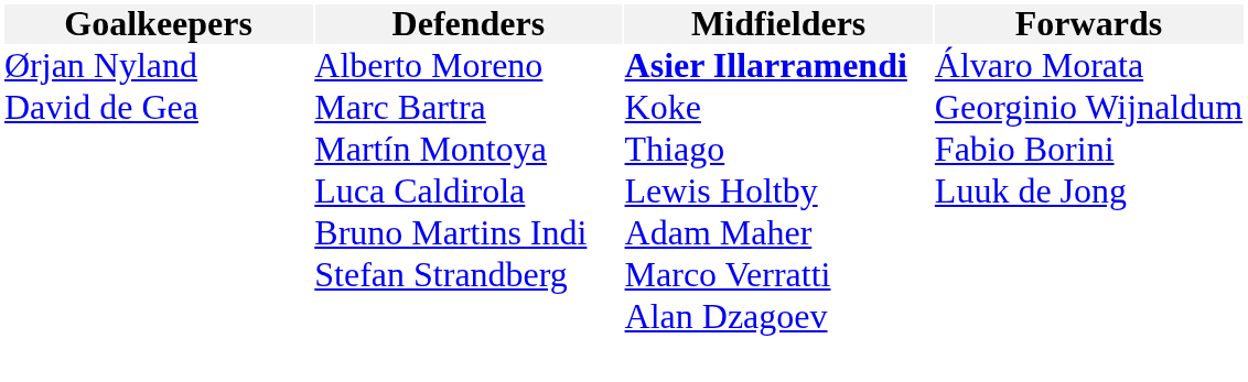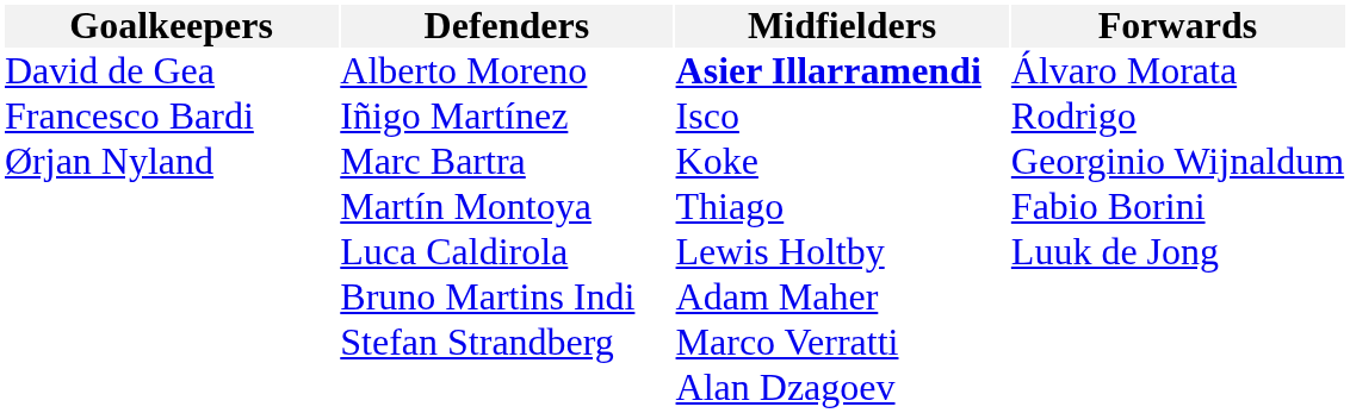 <table cellpadding=0 cellspacing=1 border=0>
 <tr style="text-align:center; background:#f2f2f2;">
 <td style="width:25%;"><strong>Goalkeepers</strong></td>
 <td style="width:25%;"><strong>Defenders</strong></td>
 <td style="width:25%;"><strong>Midfielders</strong></td>
 <td style="width:25%;"><strong>Forwards</strong></td>
 </tr>
 <tr>
-<td> <a href='#'>Ørjan Nyland</a></td>
+<td> <a href='#'>David de Gea</a></td>
 <td> <a href='#'>Alberto Moreno</a></td>
 <td><strong> <a href='#'>Asier Illarramendi</a></strong></td>
 <td> <a href='#'>Álvaro Morata</a></td>
 </tr>
 <tr>
-<td> <a href='#'>David de Gea</a></td>
+<td> <a href='#'>Francesco Bardi</a></td>
+<td> <a href='#'>Iñigo Martínez</a></td>
+<td> <a href='#'>Isco</a></td>
+<td> <a href='#'>Rodrigo</a></td>
+</tr>
+<tr>
+<td> <a href='#'>Ørjan Nyland</a></td>
 <td> <a href='#'>Marc Bartra</a></td>
 <td> <a href='#'>Koke</a></td>
 <td> <a href='#'>Georginio Wijnaldum</a></td>
 </tr>
 <tr>
 <td></td>
 <td> <a href='#'>Martín Montoya</a></td>
 <td> <a href='#'>Thiago</a></td>
 <td> <a href='#'>Fabio Borini</a></td>
 </tr>
 <tr>
 <td></td>
 <td> <a href='#'>Luca Caldirola</a></td>
 <td> <a href='#'>Lewis Holtby</a></td>
 <td> <a href='#'>Luuk de Jong</a></td>
 </tr>
 <tr>
 <td></td>
 <td> <a href='#'>Bruno Martins Indi</a></td>
 <td> <a href='#'>Adam Maher</a></td>
 <td></td>
 </tr>
 <tr>
 <td></td>
 <td> <a href='#'>Stefan Strandberg</a></td>
 <td> <a href='#'>Marco Verratti</a></td>
 <td></td>
 </tr>
 <tr>
 <td></td>
 <td></td>
 <td> <a href='#'>Alan Dzagoev</a></td>
 <td></td>
 </tr>
 </table>
